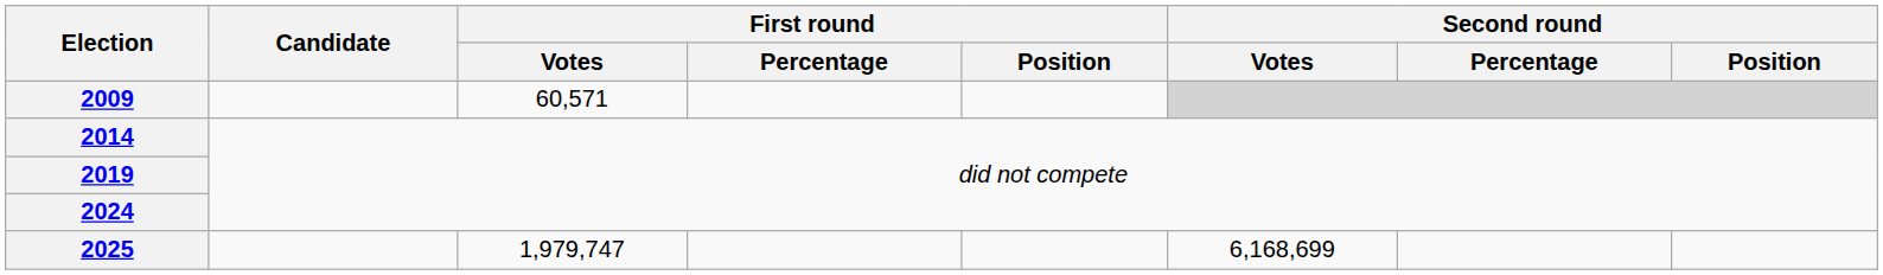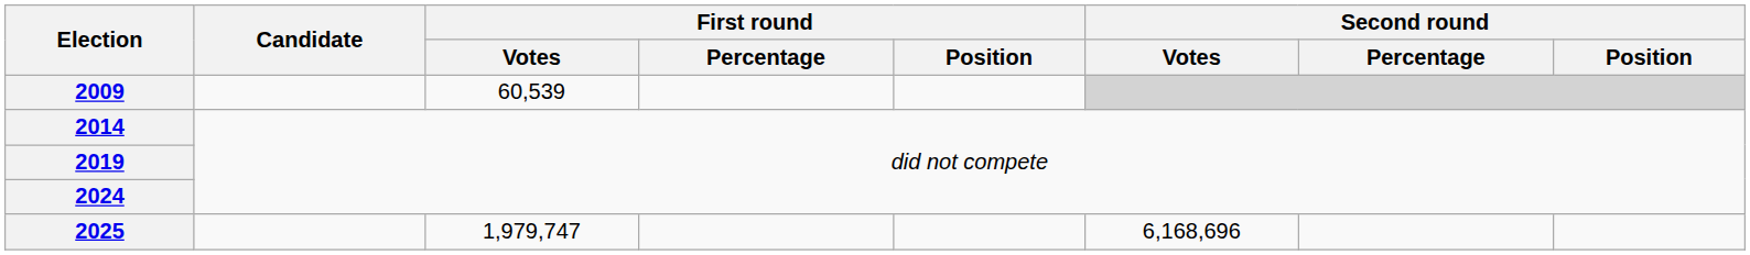 <table class=wikitable width=100%>
 <tr>
 <th rowspan=2>Election</th>
 <th rowspan=2>Candidate</th>
 <th colspan=3>First round</th>
 <th colspan=3>Second round</th>
 </tr>
 <tr>
 <th>Votes</th>
 <th>Percentage</th>
 <th>Position</th>
 <th>Votes</th>
 <th>Percentage</th>
 <th>Position</th>
 </tr>
 <tr align=center>
 <th><a href='#'>2009</a></th>
 <td></td>
-<td>60,571</td>
+<td>60,539</td>
 <td></td>
 <td></td>
 <td bgcolor=lightgrey colspan=3></td>
 </tr>
 <tr align=center>
 <th><a href='#'>2014</a></th>
 <td colspan="7" rowspan="3"><em>did not compete</em></td>
 </tr>
 <tr align=center>
 <th><a href='#'>2019</a></th>
 </tr>
 <tr align=center>
 <th><a href='#'>2024</a></th>
 </tr>
 <tr align=center>
 <th><a href='#'>2025</a></th>
 <td></td>
 <td>1,979,747</td>
 <td></td>
 <td></td>
-<td>6,168,699</td>
+<td>6,168,696</td>
 <td></td>
 <td></td>
 </tr>
 </table>
